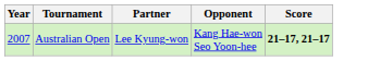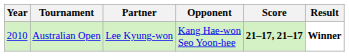 <table class="sortable wikitable" style="font-size: 90%;">
 <tr>
 <th>Year</th>
 <th>Tournament</th>
 <th>Partner</th>
 <th>Opponent</th>
 <th>Score</th>
+<th>Result</th>
 </tr>
 <tr style="background:#D4F1C5">
-<td align="center"><a href='#'>2007</a></td>
+<td align="center"><a href='#'>2010</a></td>
 <td align="left"><a href='#'>Australian Open</a></td>
 <td align="left"> <a href='#'>Lee Kyung-won</a></td>
 <td align="left"> <a href='#'>Kang Hae-won</a> <br>  <a href='#'>Seo Yoon-hee</a></td>
 <td align="left"><strong>21–17, 21–17</strong></td>
+<td style="text-align:left; background:white"> <strong>Winner</strong></td>
 </tr>
 </table>
